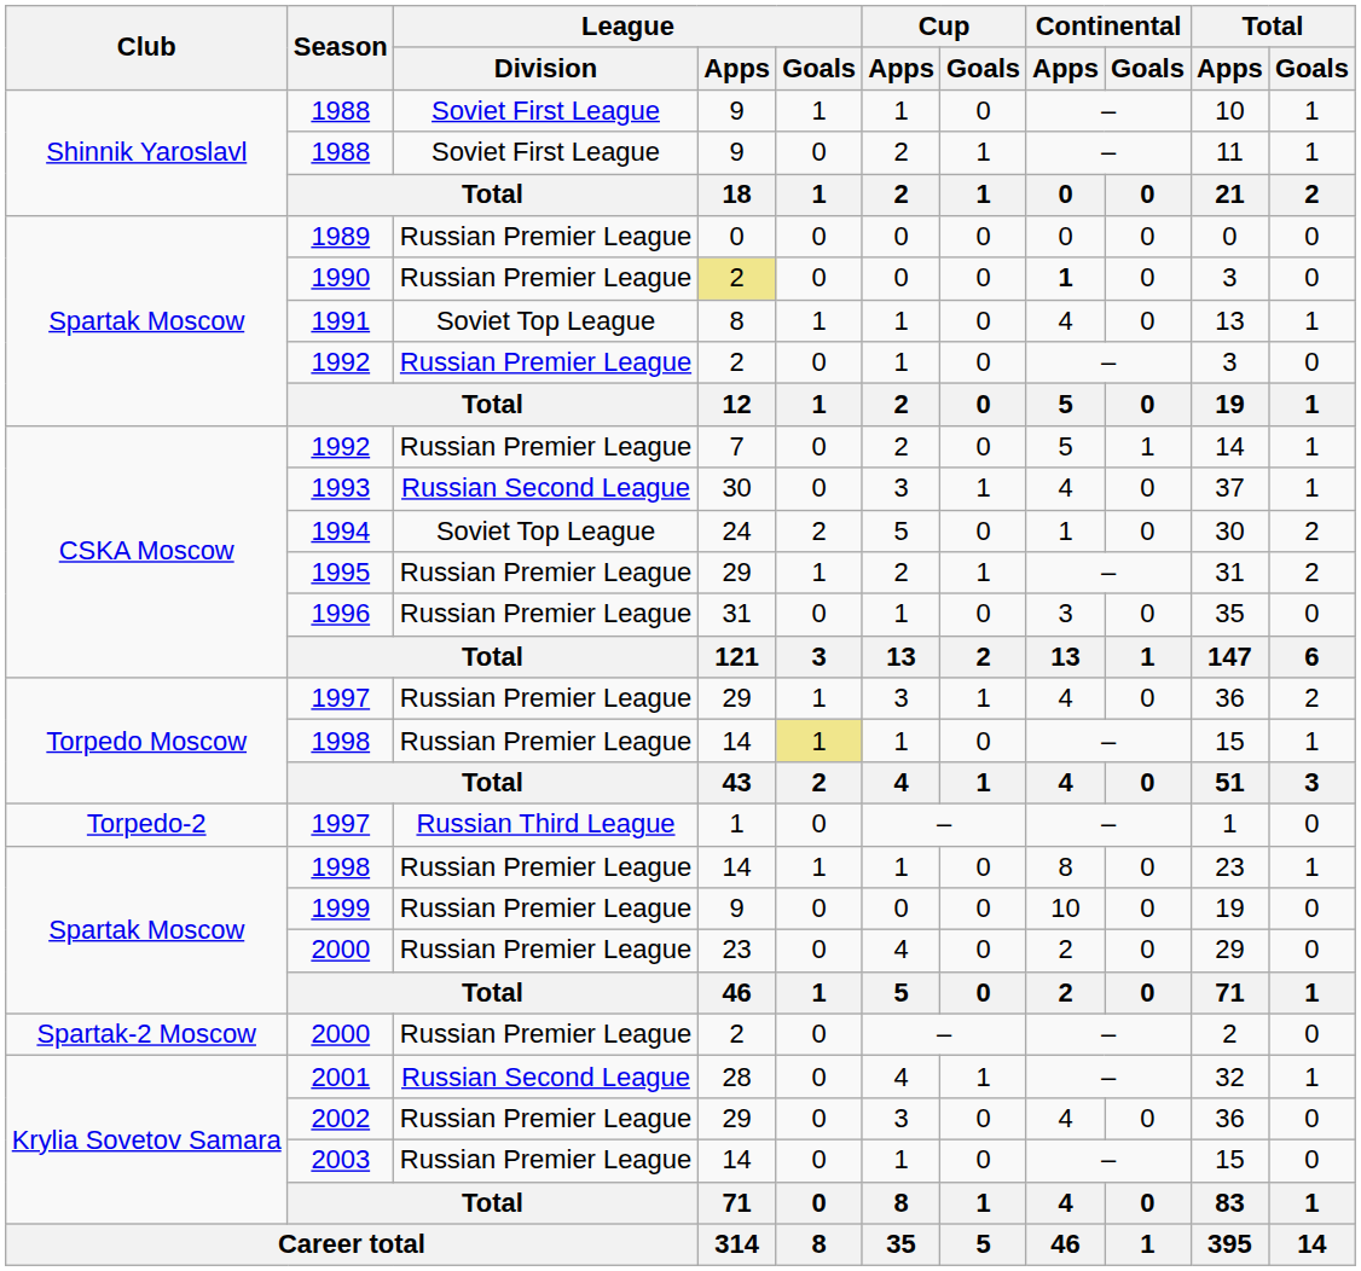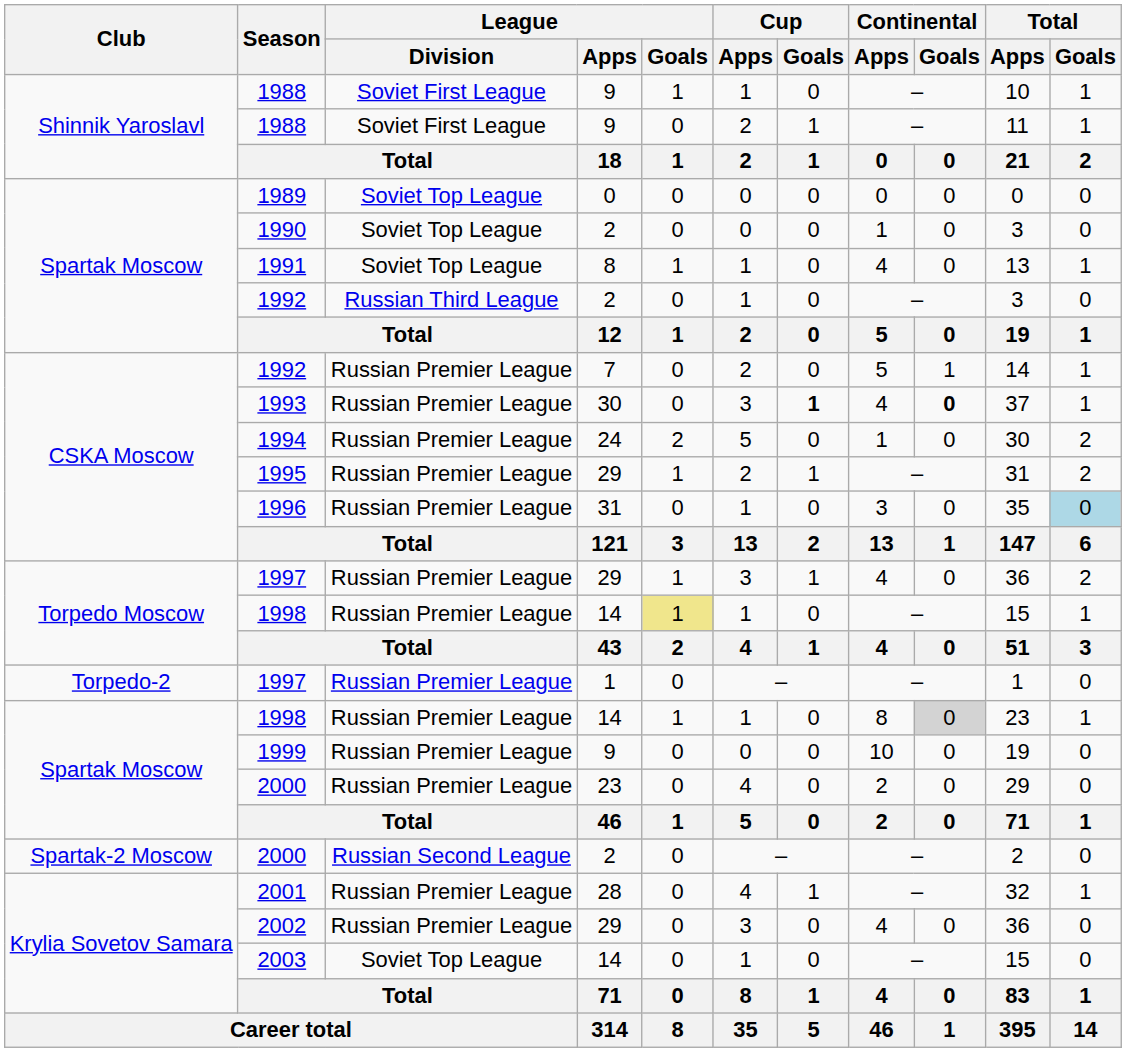 <table class="wikitable" style="text-align: center;">
 <tr>
 <th rowspan=2>Club</th>
 <th rowspan=2>Season</th>
 <th colspan=3>League</th>
 <th colspan=2>Cup</th>
 <th colspan=2>Continental</th>
 <th colspan=2>Total</th>
 </tr>
 <tr>
 <th>Division</th>
 <th>Apps</th>
 <th>Goals</th>
 <th>Apps</th>
 <th>Goals</th>
 <th>Apps</th>
 <th>Goals</th>
 <th>Apps</th>
 <th>Goals</th>
 </tr>
 <tr>
 <td rowspan="3"><a href='#'>Shinnik Yaroslavl</a></td>
 <td><a href='#'>1988</a></td>
 <td><a href='#'>Soviet First League</a></td>
 <td>9</td>
 <td>1</td>
 <td>1</td>
 <td>0</td>
 <td colspan=2>–</td>
 <td>10</td>
 <td>1</td>
 </tr>
 <tr>
 <td><a href='#'>1988</a></td>
 <td>Soviet First League</td>
 <td>9</td>
 <td>0</td>
 <td>2</td>
 <td>1</td>
 <td colspan=2>–</td>
 <td>11</td>
 <td>1</td>
 </tr>
 <tr>
 <th colspan=2>Total</th>
 <th>18</th>
 <th>1</th>
 <th>2</th>
 <th>1</th>
 <th>0</th>
 <th>0</th>
 <th>21</th>
 <th>2</th>
 </tr>
 <tr>
 <td rowspan="5"><a href='#'>Spartak Moscow</a></td>
 <td><a href='#'>1989</a></td>
-<td>Russian Premier League</td>
+<td><a href='#'>Soviet Top League</a></td>
 <td>0</td>
 <td>0</td>
 <td>0</td>
 <td>0</td>
 <td>0</td>
 <td>0</td>
 <td>0</td>
 <td>0</td>
 </tr>
 <tr>
 <td><a href='#'>1990</a></td>
-<td>Russian Premier League</td>
-<td style="background: khaki;">2</td>
+<td>Soviet Top League</td>
+<td>2</td>
 <td>0</td>
 <td>0</td>
 <td>0</td>
-<td><strong>1</strong></td>
+<td>1</td>
 <td>0</td>
 <td>3</td>
 <td>0</td>
 </tr>
 <tr>
 <td><a href='#'>1991</a></td>
 <td>Soviet Top League</td>
 <td>8</td>
 <td>1</td>
 <td>1</td>
 <td>0</td>
 <td>4</td>
 <td>0</td>
 <td>13</td>
 <td>1</td>
 </tr>
 <tr>
 <td><a href='#'>1992</a></td>
-<td><a href='#'>Russian Premier League</a></td>
+<td><a href='#'>Russian Third League</a></td>
 <td>2</td>
 <td>0</td>
 <td>1</td>
 <td>0</td>
 <td colspan=2>–</td>
 <td>3</td>
 <td>0</td>
 </tr>
 <tr>
 <th colspan=2>Total</th>
 <th>12</th>
 <th>1</th>
 <th>2</th>
 <th>0</th>
 <th>5</th>
 <th>0</th>
 <th>19</th>
 <th>1</th>
 </tr>
 <tr>
 <td rowspan="6"><a href='#'>CSKA Moscow</a></td>
 <td><a href='#'>1992</a></td>
 <td>Russian Premier League</td>
 <td>7</td>
 <td>0</td>
 <td>2</td>
 <td>0</td>
 <td>5</td>
 <td>1</td>
 <td>14</td>
 <td>1</td>
 </tr>
 <tr>
 <td><a href='#'>1993</a></td>
-<td><a href='#'>Russian Second League</a></td>
+<td>Russian Premier League</td>
 <td>30</td>
 <td>0</td>
 <td>3</td>
-<td>1</td>
+<td><strong>1</strong></td>
 <td>4</td>
-<td>0</td>
+<td><strong>0</strong></td>
 <td>37</td>
 <td>1</td>
 </tr>
 <tr>
 <td><a href='#'>1994</a></td>
-<td>Soviet Top League</td>
+<td>Russian Premier League</td>
 <td>24</td>
 <td>2</td>
 <td>5</td>
 <td>0</td>
 <td>1</td>
 <td>0</td>
 <td>30</td>
 <td>2</td>
 </tr>
 <tr>
 <td><a href='#'>1995</a></td>
 <td>Russian Premier League</td>
 <td>29</td>
 <td>1</td>
 <td>2</td>
 <td>1</td>
 <td colspan=2>–</td>
 <td>31</td>
 <td>2</td>
 </tr>
 <tr>
 <td><a href='#'>1996</a></td>
 <td>Russian Premier League</td>
 <td>31</td>
 <td>0</td>
 <td>1</td>
 <td>0</td>
 <td>3</td>
 <td>0</td>
 <td>35</td>
-<td>0</td>
+<td style="background: lightblue;">0</td>
 </tr>
 <tr>
 <th colspan=2>Total</th>
 <th>121</th>
 <th>3</th>
 <th>13</th>
 <th>2</th>
 <th>13</th>
 <th>1</th>
 <th>147</th>
 <th>6</th>
 </tr>
 <tr>
 <td rowspan="3"><a href='#'>Torpedo Moscow</a></td>
 <td><a href='#'>1997</a></td>
 <td>Russian Premier League</td>
 <td>29</td>
 <td>1</td>
 <td>3</td>
 <td>1</td>
 <td>4</td>
 <td>0</td>
 <td>36</td>
 <td>2</td>
 </tr>
 <tr>
 <td><a href='#'>1998</a></td>
 <td>Russian Premier League</td>
 <td>14</td>
 <td style="background: khaki;">1</td>
 <td>1</td>
 <td>0</td>
 <td colspan=2>–</td>
 <td>15</td>
 <td>1</td>
 </tr>
 <tr>
 <th colspan=2>Total</th>
 <th>43</th>
 <th>2</th>
 <th>4</th>
 <th>1</th>
 <th>4</th>
 <th>0</th>
 <th>51</th>
 <th>3</th>
 </tr>
 <tr>
 <td><a href='#'>Torpedo-2</a></td>
 <td><a href='#'>1997</a></td>
-<td><a href='#'>Russian Third League</a></td>
+<td><a href='#'>Russian Premier League</a></td>
 <td>1</td>
 <td>0</td>
 <td colspan=2>–</td>
 <td colspan=2>–</td>
 <td>1</td>
 <td>0</td>
 </tr>
 <tr>
 <td rowspan="4"><a href='#'>Spartak Moscow</a></td>
 <td><a href='#'>1998</a></td>
 <td>Russian Premier League</td>
 <td>14</td>
 <td>1</td>
 <td>1</td>
 <td>0</td>
 <td>8</td>
-<td>0</td>
+<td style="background: lightgrey;">0</td>
 <td>23</td>
 <td>1</td>
 </tr>
 <tr>
 <td><a href='#'>1999</a></td>
 <td>Russian Premier League</td>
 <td>9</td>
 <td>0</td>
 <td>0</td>
 <td>0</td>
 <td>10</td>
 <td>0</td>
 <td>19</td>
 <td>0</td>
 </tr>
 <tr>
 <td><a href='#'>2000</a></td>
 <td>Russian Premier League</td>
 <td>23</td>
 <td>0</td>
 <td>4</td>
 <td>0</td>
 <td>2</td>
 <td>0</td>
 <td>29</td>
 <td>0</td>
 </tr>
 <tr>
 <th colspan=2>Total</th>
 <th>46</th>
 <th>1</th>
 <th>5</th>
 <th>0</th>
 <th>2</th>
 <th>0</th>
 <th>71</th>
 <th>1</th>
 </tr>
 <tr>
 <td><a href='#'>Spartak-2 Moscow</a></td>
 <td><a href='#'>2000</a></td>
-<td>Russian Premier League</td>
+<td><a href='#'>Russian Second League</a></td>
 <td>2</td>
 <td>0</td>
 <td colspan=2>–</td>
 <td colspan=2>–</td>
 <td>2</td>
 <td>0</td>
 </tr>
 <tr>
 <td rowspan="4"><a href='#'>Krylia Sovetov Samara</a></td>
 <td><a href='#'>2001</a></td>
-<td><a href='#'>Russian Second League</a></td>
+<td>Russian Premier League</td>
 <td>28</td>
 <td>0</td>
 <td>4</td>
 <td>1</td>
 <td colspan=2>–</td>
 <td>32</td>
 <td>1</td>
 </tr>
 <tr>
 <td><a href='#'>2002</a></td>
 <td>Russian Premier League</td>
 <td>29</td>
 <td>0</td>
 <td>3</td>
 <td>0</td>
 <td>4</td>
 <td>0</td>
 <td>36</td>
 <td>0</td>
 </tr>
 <tr>
 <td><a href='#'>2003</a></td>
-<td>Russian Premier League</td>
+<td>Soviet Top League</td>
 <td>14</td>
 <td>0</td>
 <td>1</td>
 <td>0</td>
 <td colspan=2>–</td>
 <td>15</td>
 <td>0</td>
 </tr>
 <tr>
 <th colspan=2>Total</th>
 <th>71</th>
 <th>0</th>
 <th>8</th>
 <th>1</th>
 <th>4</th>
 <th>0</th>
 <th>83</th>
 <th>1</th>
 </tr>
 <tr>
 <th colspan=3>Career total</th>
 <th>314</th>
 <th>8</th>
 <th>35</th>
 <th>5</th>
 <th>46</th>
 <th>1</th>
 <th>395</th>
 <th>14</th>
 </tr>
 </table>
